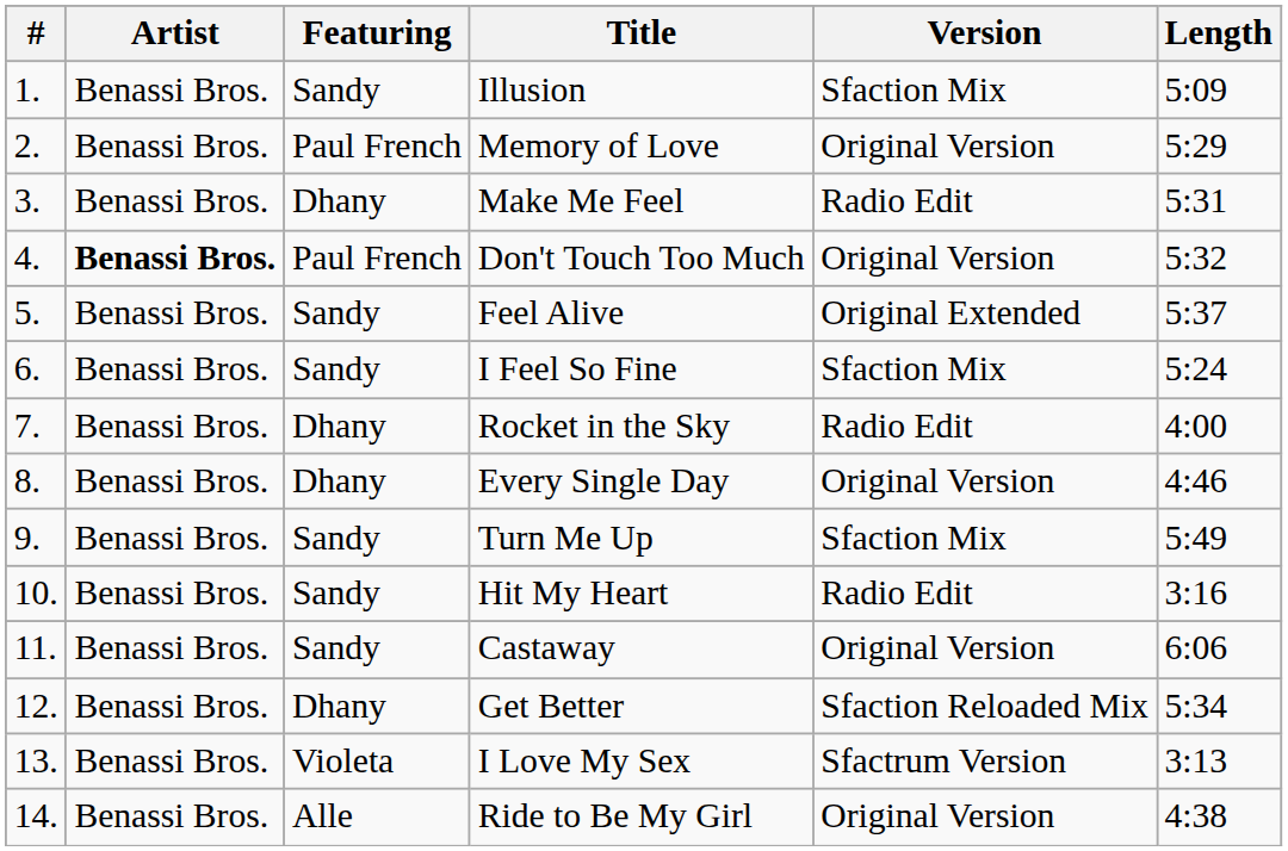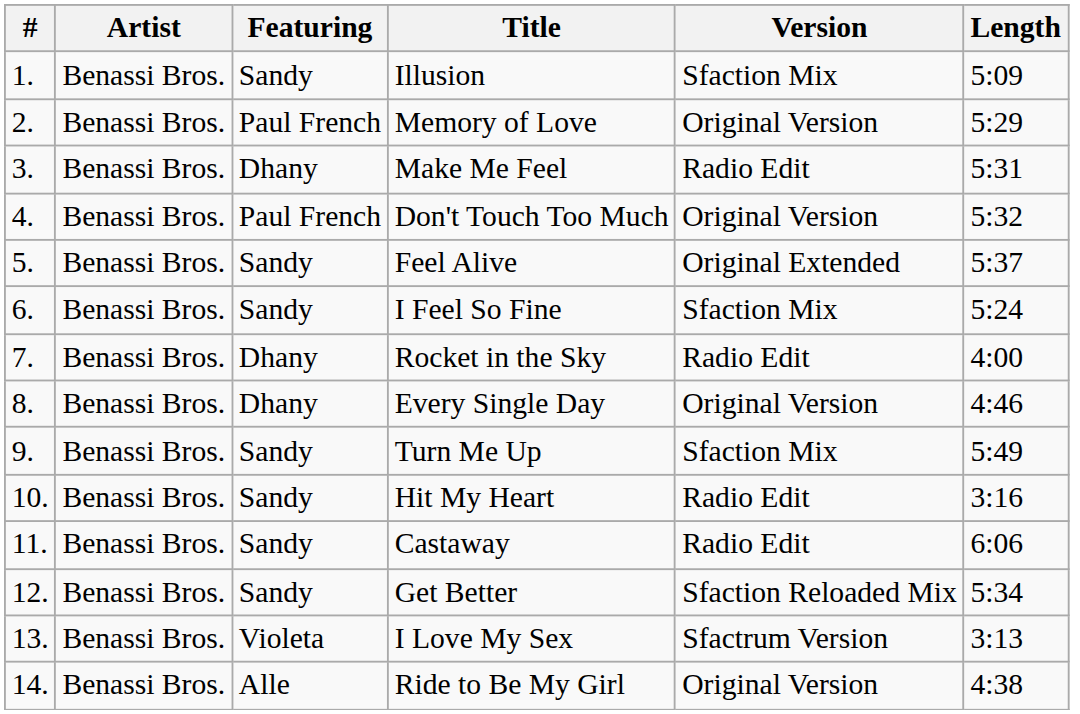 <table class="wikitable">
 <tr>
 <th>#</th>
 <th>Artist</th>
 <th>Featuring</th>
 <th>Title</th>
 <th>Version</th>
 <th>Length</th>
 </tr>
 <tr>
 <td>1.</td>
 <td>Benassi Bros.</td>
 <td>Sandy</td>
 <td>Illusion</td>
 <td>Sfaction Mix</td>
 <td>5:09</td>
 </tr>
 <tr>
 <td>2.</td>
 <td>Benassi Bros.</td>
 <td>Paul French</td>
 <td>Memory of Love</td>
 <td>Original Version</td>
 <td>5:29</td>
 </tr>
 <tr>
 <td>3.</td>
 <td>Benassi Bros.</td>
 <td>Dhany</td>
 <td>Make Me Feel</td>
 <td>Radio Edit</td>
 <td>5:31</td>
 </tr>
 <tr>
 <td>4.</td>
-<td><strong>Benassi Bros.</strong></td>
+<td>Benassi Bros.</td>
 <td>Paul French</td>
 <td>Don't Touch Too Much</td>
 <td>Original Version</td>
 <td>5:32</td>
 </tr>
 <tr>
 <td>5.</td>
 <td>Benassi Bros.</td>
 <td>Sandy</td>
 <td>Feel Alive</td>
 <td>Original Extended</td>
 <td>5:37</td>
 </tr>
 <tr>
 <td>6.</td>
 <td>Benassi Bros.</td>
 <td>Sandy</td>
 <td>I Feel So Fine</td>
 <td>Sfaction Mix</td>
 <td>5:24</td>
 </tr>
 <tr>
 <td>7.</td>
 <td>Benassi Bros.</td>
 <td>Dhany</td>
 <td>Rocket in the Sky</td>
 <td>Radio Edit</td>
 <td>4:00</td>
 </tr>
 <tr>
 <td>8.</td>
 <td>Benassi Bros.</td>
 <td>Dhany</td>
 <td>Every Single Day</td>
 <td>Original Version</td>
 <td>4:46</td>
 </tr>
 <tr>
 <td>9.</td>
 <td>Benassi Bros.</td>
 <td>Sandy</td>
 <td>Turn Me Up</td>
 <td>Sfaction Mix</td>
 <td>5:49</td>
 </tr>
 <tr>
 <td>10.</td>
 <td>Benassi Bros.</td>
 <td>Sandy</td>
 <td>Hit My Heart</td>
 <td>Radio Edit</td>
 <td>3:16</td>
 </tr>
 <tr>
 <td>11.</td>
 <td>Benassi Bros.</td>
 <td>Sandy</td>
 <td>Castaway</td>
-<td>Original Version</td>
+<td>Radio Edit</td>
 <td>6:06</td>
 </tr>
 <tr>
 <td>12.</td>
 <td>Benassi Bros.</td>
-<td>Dhany</td>
+<td>Sandy</td>
 <td>Get Better</td>
 <td>Sfaction Reloaded Mix</td>
 <td>5:34</td>
 </tr>
 <tr>
 <td>13.</td>
 <td>Benassi Bros.</td>
 <td>Violeta</td>
 <td>I Love My Sex</td>
 <td>Sfactrum Version</td>
 <td>3:13</td>
 </tr>
 <tr>
 <td>14.</td>
 <td>Benassi Bros.</td>
 <td>Alle</td>
 <td>Ride to Be My Girl</td>
 <td>Original Version</td>
 <td>4:38</td>
 </tr>
 </table>
